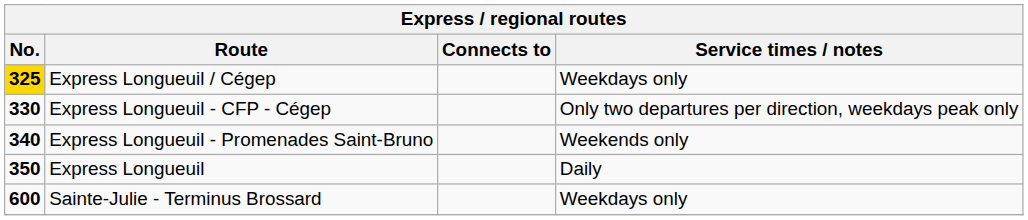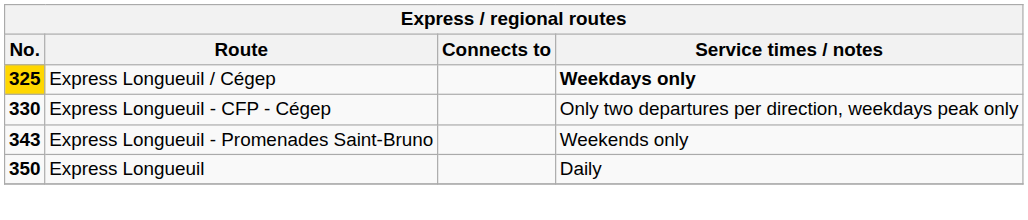 <table align=center class="wikitable">
 <tr>
 <th colspan=4>Express / regional routes</th>
 </tr>
 <tr>
 <th>No.</th>
 <th>Route</th>
 <th>Connects to</th>
 <th>Service times / notes</th>
 </tr>
 <tr>
 <td {{border style="background: gold;"> <strong>325</strong></td>
 <td>Express Longueuil / Cégep</td>
 <td></td>
-<td>Weekdays only</td>
+<td><strong>Weekdays only</strong></td>
 </tr>
 <tr>
 <td {{border> <strong>330</strong></td>
 <td>Express Longueuil - CFP - Cégep</td>
 <td></td>
 <td>Only two departures per direction, weekdays peak only</td>
 </tr>
 <tr>
-<td {{border> <strong>340</strong></td>
+<td {{border> <strong>343</strong></td>
 <td>Express Longueuil - Promenades Saint-Bruno</td>
 <td></td>
 <td>Weekends only</td>
 </tr>
 <tr>
 <td {{border> <strong>350</strong></td>
 <td>Express Longueuil</td>
 <td></td>
 <td>Daily</td>
 </tr>
 <tr>
-<td {{border> <strong>600</strong></td>
-<td>Sainte-Julie - Terminus Brossard</td>
-<td></td>
-<td>Weekdays only</td>
-</tr>
-<tr>
 </tr>
 </table>
